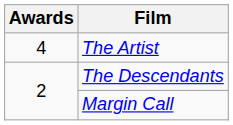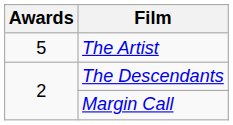 <table class="wikitable">
 <tr>
 <th>Awards</th>
 <th>Film</th>
 </tr>
 <tr>
-<td style="text-align:center;">4</td>
+<td style="text-align:center;">5</td>
 <td><em><a href='#'>The Artist</a></em></td>
 </tr>
 <tr>
 <td rowspan="2" style="text-align:center;">2</td>
 <td><em><a href='#'>The Descendants</a></em></td>
 </tr>
 <tr>
 <td><em><a href='#'>Margin Call</a></em></td>
 </tr>
 </table>
